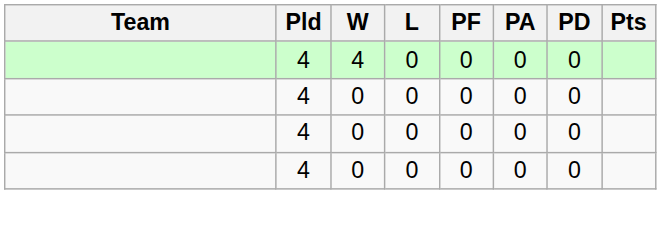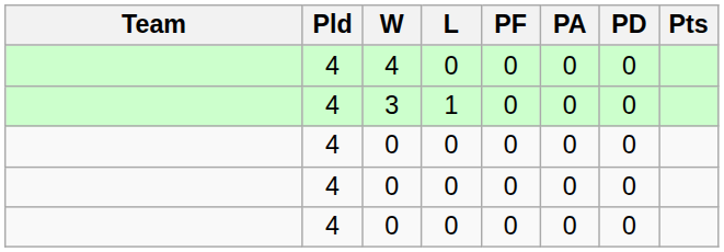 <table class=wikitable style="text-align:center">
 <tr>
 <th width=180>Team</th>
 <th width=30>Pld</th>
 <th width=30>W</th>
 <th width=30>L</th>
 <th width=30>PF</th>
 <th width=30>PA</th>
 <th width=30>PD</th>
 <th width=30>Pts</th>
 </tr>
 <tr bgcolor="#ccffcc">
 <td align="left"></td>
 <td>4</td>
 <td>4</td>
 <td>0</td>
+<td>0</td>
+<td>0</td>
+<td>0</td>
+<td><strong>  </strong></td>
+</tr>
+<tr bgcolor="#ccffcc">
+<td align="left"></td>
+<td>4</td>
+<td>3</td>
+<td>1</td>
 <td>0</td>
 <td>0</td>
 <td>0</td>
 <td><strong>  </strong></td>
 </tr>
 <tr b>
 <td align="left"></td>
 <td>4</td>
 <td>0</td>
 <td>0</td>
 <td>0</td>
 <td>0</td>
 <td>0</td>
 <td><strong>  </strong></td>
 </tr>
 <tr>
 <td align="left"></td>
 <td>4</td>
 <td>0</td>
 <td>0</td>
 <td>0</td>
 <td>0</td>
 <td>0</td>
 <td><strong>  </strong></td>
 </tr>
 <tr>
 <td align="left"></td>
 <td>4</td>
 <td>0</td>
 <td>0</td>
 <td>0</td>
 <td>0</td>
 <td>0</td>
 <td><strong>  </strong></td>
 </tr>
 </table>
